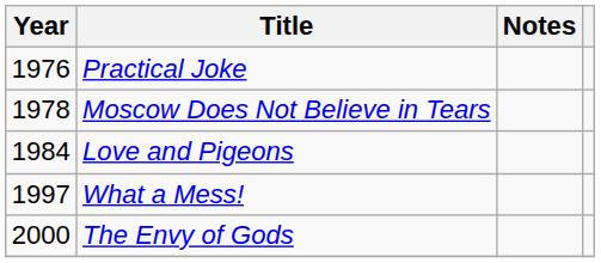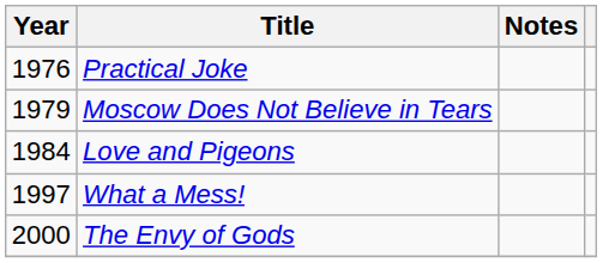 <table class="wikitable sortable">
 <tr>
 <th>Year</th>
 <th>Title</th>
 <th>Notes</th>
 <th class=unsortable></th>
 </tr>
 <tr>
 <td>1976</td>
 <td><em><a href='#'>Practical Joke</a></em></td>
 <td></td>
 <td style="text-align: center;"></td>
 </tr>
 <tr>
-<td>1978</td>
+<td>1979</td>
 <td><em><a href='#'>Moscow Does Not Believe in Tears</a></em></td>
 <td></td>
 <td style="text-align: center;"></td>
 </tr>
 <tr>
 <td>1984</td>
 <td><em><a href='#'>Love and Pigeons</a></em></td>
 <td></td>
 <td style="text-align: center;"></td>
 </tr>
 <tr>
 <td>1997</td>
 <td><em><a href='#'>What a Mess!</a></em></td>
 <td></td>
 <td style="text-align: center;"></td>
 </tr>
 <tr>
 <td>2000</td>
 <td><em><a href='#'>The Envy of Gods</a></em></td>
 <td></td>
 <td style="text-align: center;"></td>
 </tr>
 <tr>
 </tr>
 </table>
